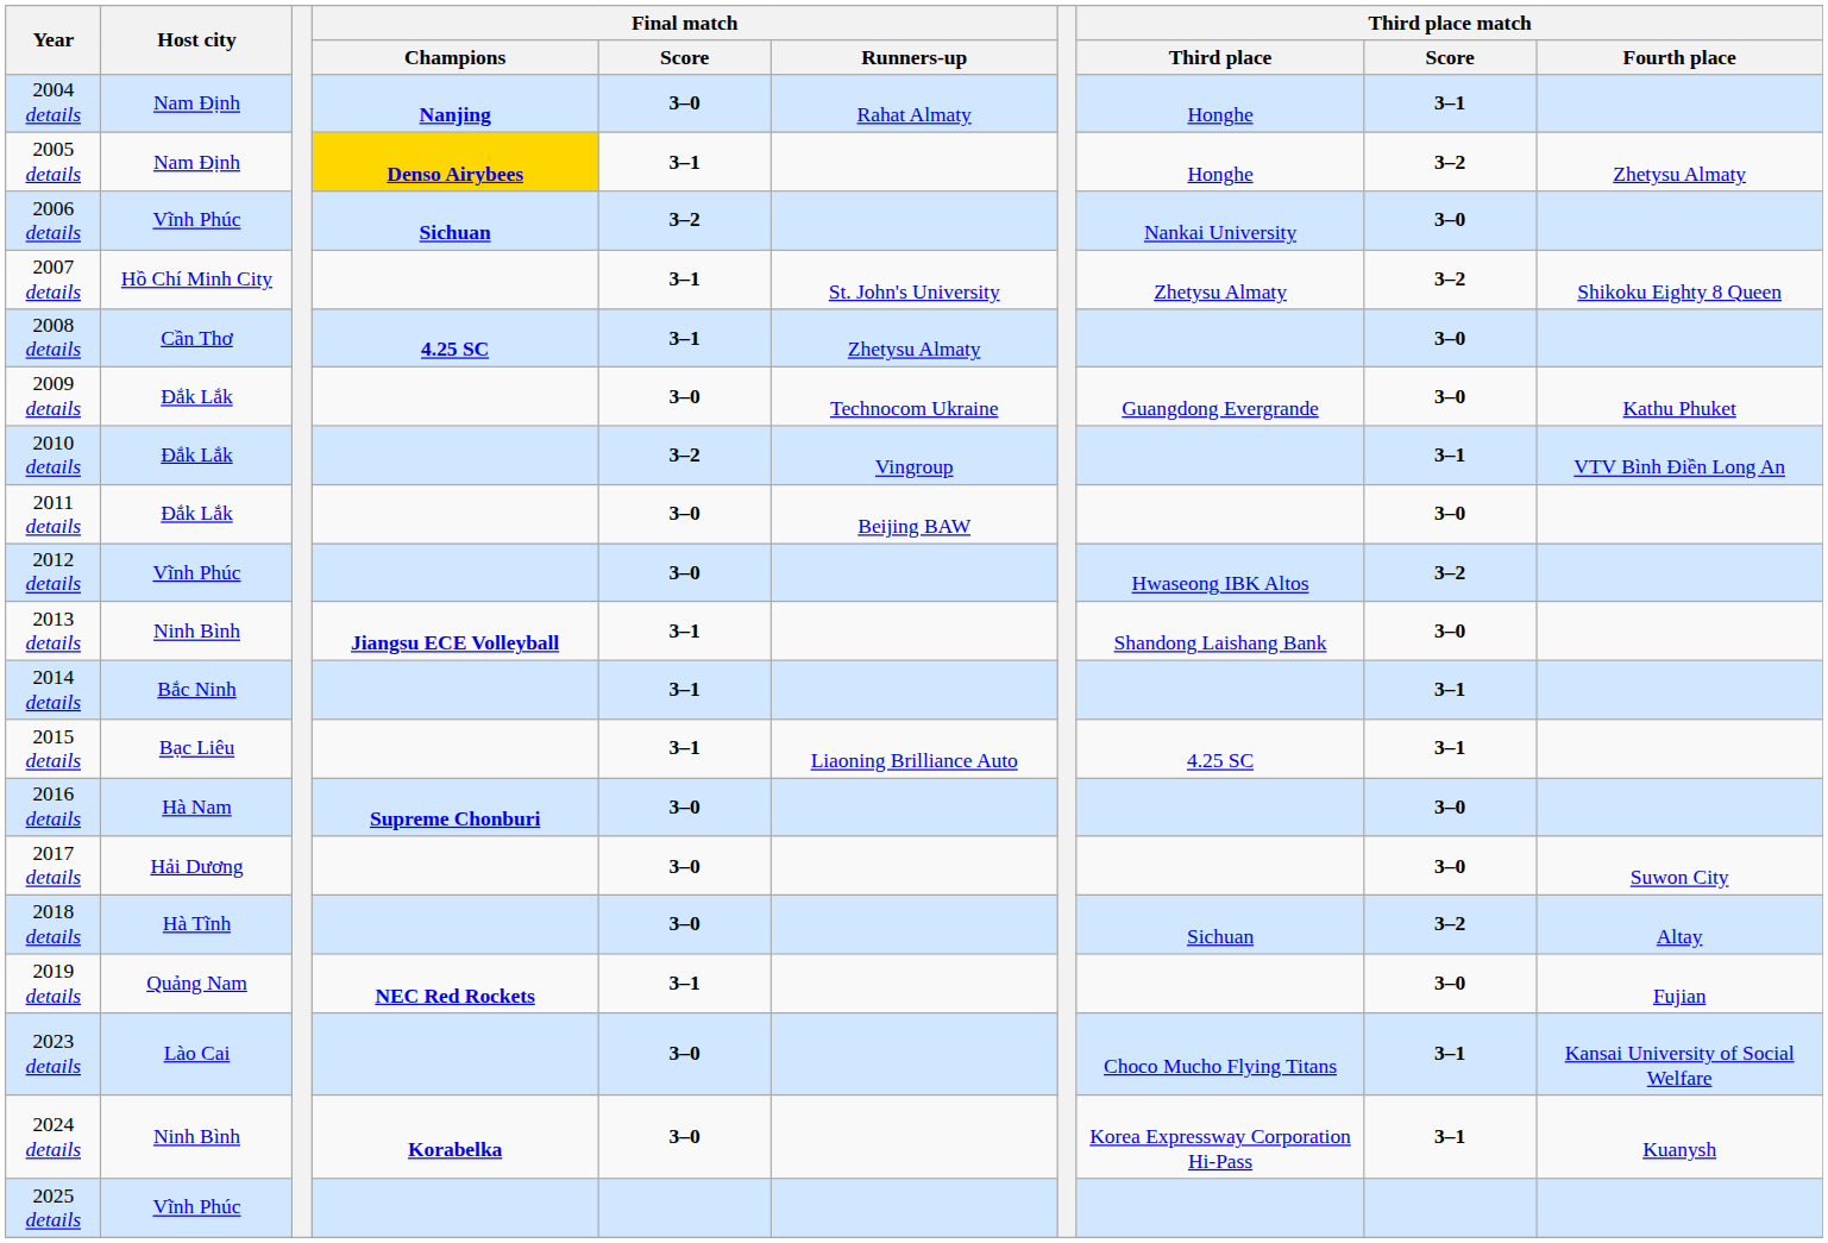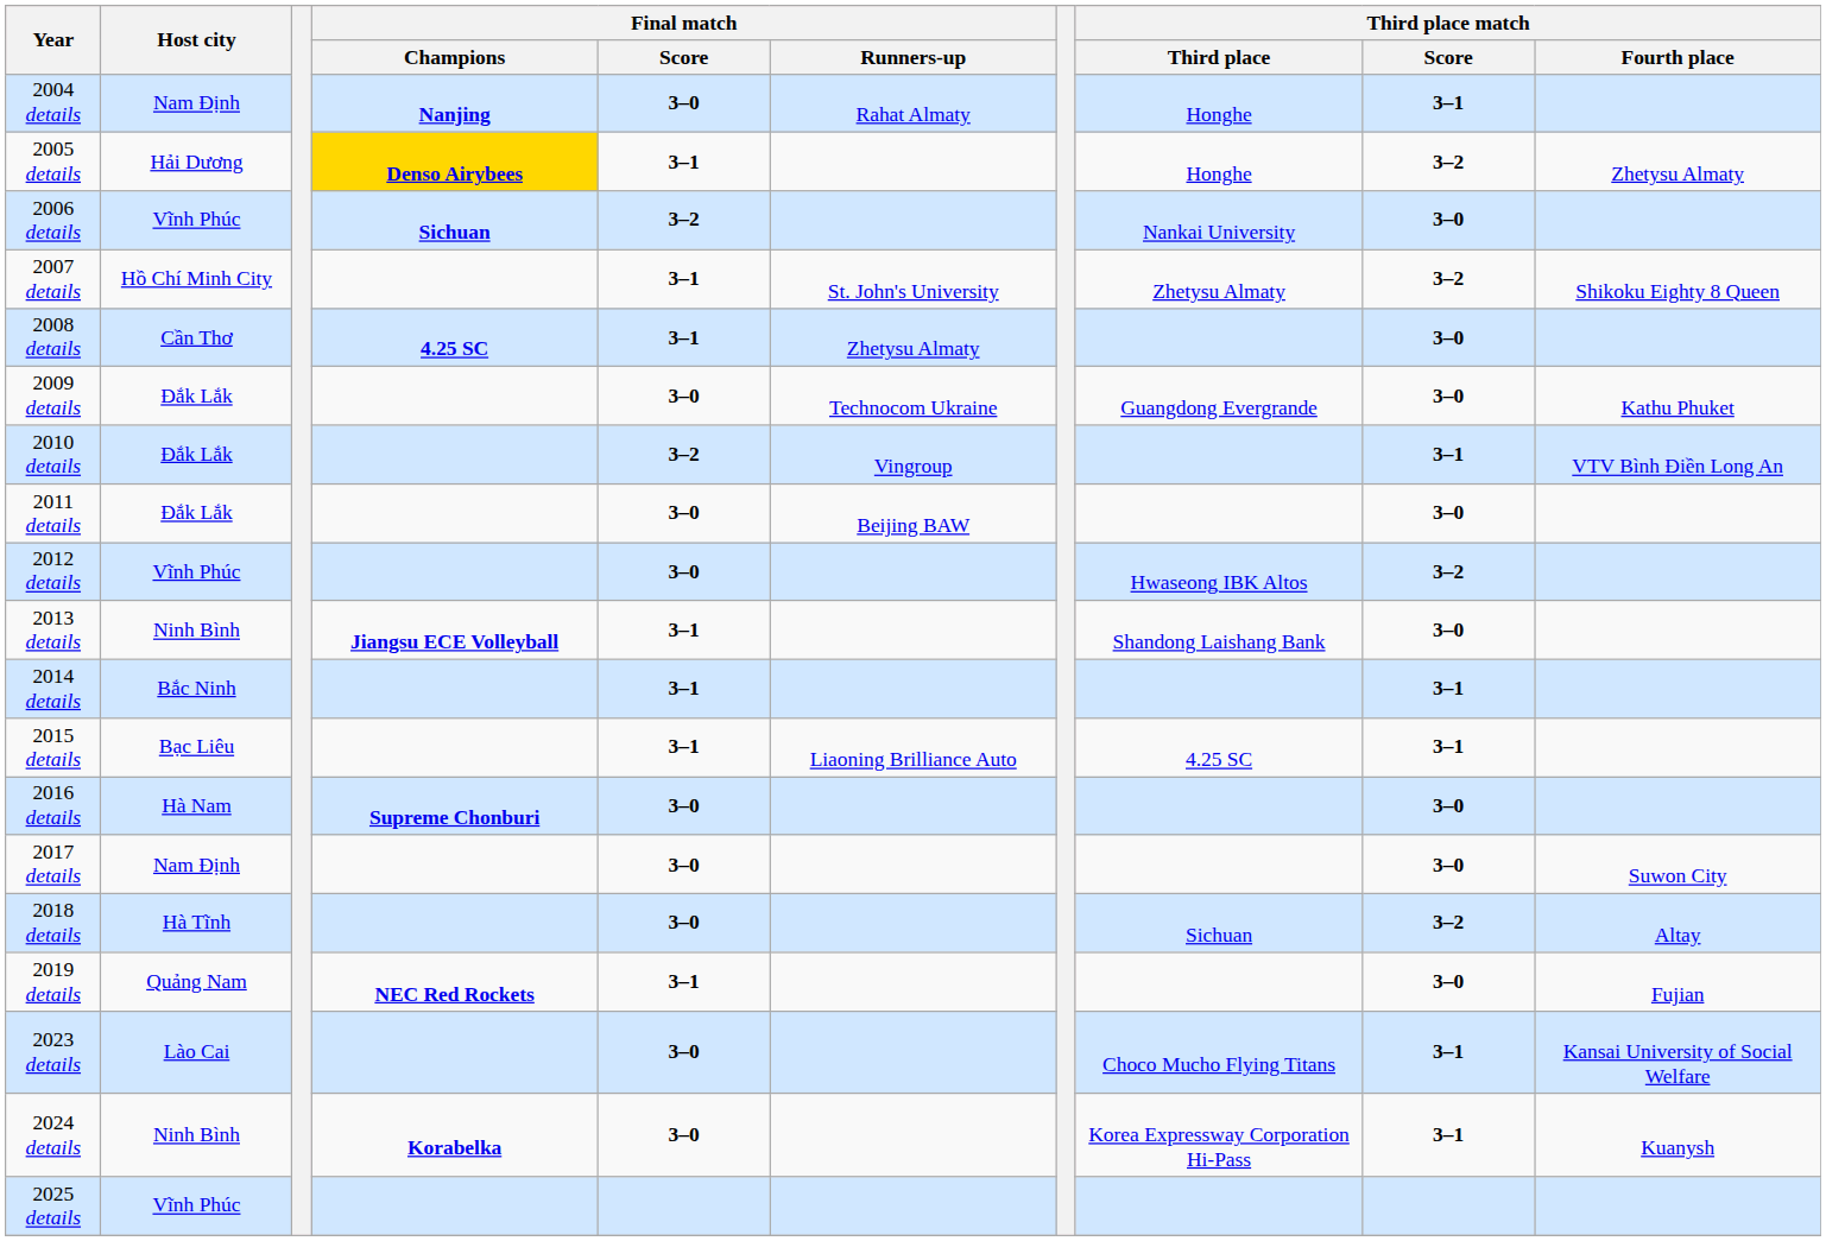 <table class="wikitable" style="font-size:90%; width: 100%; text-align: center;">
 <tr bgcolor=#FFD4E4>
 <th rowspan=2 width=5%>Year</th>
 <th rowspan=2 width=10%>Host city</th>
 <th width=1% rowspan=23 bgcolor=ffffff></th>
 <th colspan=3>Final match</th>
 <th width=1% rowspan=23 bgcolor=ffffff></th>
 <th colspan=3>Third place match</th>
 </tr>
 <tr bgcolor=#EFEFEF>
 <th width=15%>Champions</th>
 <th width=9%>Score</th>
 <th width=15%>Runners-up</th>
 <th width=15%>Third place</th>
 <th width=9%>Score</th>
 <th width=15%>Fourth place</th>
 </tr>
 <tr bgcolor=#D0E7FF>
 <td>2004<br><em><a href='#'>details</a></em></td>
 <td><a href='#'>Nam Định</a></td>
 <td><strong><br> <a href='#'>Nanjing</a></strong></td>
 <td><strong> 3–0</strong></td>
 <td><br> <a href='#'>Rahat Almaty</a></td>
 <td><br> <a href='#'>Honghe</a></td>
 <td><strong>3–1</strong></td>
 <td></td>
 </tr>
 <tr>
 <td>2005<br><em><a href='#'>details</a></em></td>
-<td><a href='#'>Nam Định</a></td>
+<td><a href='#'>Hải Dương</a></td>
 <td style="background: gold;"><strong><br> <a href='#'>Denso Airybees</a></strong></td>
 <td><strong>3–1</strong></td>
 <td></td>
 <td><br> <a href='#'>Honghe</a></td>
 <td><strong>3–2</strong></td>
 <td><br> <a href='#'>Zhetysu Almaty</a></td>
 </tr>
 <tr bgcolor=#D0E7FF>
 <td>2006<br><em><a href='#'>details</a></em></td>
 <td><a href='#'>Vĩnh Phúc</a></td>
 <td><strong><br> <a href='#'>Sichuan</a></strong></td>
 <td><strong>3–2</strong></td>
 <td></td>
 <td><br> <a href='#'>Nankai University</a></td>
 <td><strong>3–0</strong></td>
 <td></td>
 </tr>
 <tr>
 <td>2007<br><em><a href='#'>details</a></em></td>
 <td><a href='#'>Hồ Chí Minh City</a></td>
 <td><strong></strong></td>
 <td><strong>3–1</strong></td>
 <td><br> <a href='#'>St. John's University</a></td>
 <td><br> <a href='#'>Zhetysu Almaty</a></td>
 <td><strong>3–2</strong></td>
 <td><br> <a href='#'>Shikoku Eighty 8 Queen</a></td>
 </tr>
 <tr bgcolor=#D0E7FF>
 <td>2008<br><em><a href='#'>details</a></em></td>
 <td><a href='#'>Cần Thơ</a></td>
 <td><strong><br> <a href='#'>4.25 SC</a></strong></td>
 <td><strong>3–1</strong></td>
 <td><br> <a href='#'>Zhetysu Almaty</a></td>
 <td></td>
 <td><strong>3–0</strong></td>
 <td></td>
 </tr>
 <tr>
 <td>2009<br><em><a href='#'>details</a></em></td>
 <td><a href='#'>Đắk Lắk</a></td>
 <td><strong></strong></td>
 <td><strong>3–0</strong></td>
 <td><br> <a href='#'>Technocom Ukraine</a></td>
 <td><br> <a href='#'>Guangdong Evergrande</a></td>
 <td><strong> 3–0</strong></td>
 <td><br> <a href='#'>Kathu Phuket</a></td>
 </tr>
 <tr bgcolor=#D0E7FF>
 <td>2010<br><em><a href='#'>details</a></em></td>
 <td><a href='#'>Đắk Lắk</a></td>
 <td><strong></strong></td>
 <td><strong>3–2</strong></td>
 <td><br> <a href='#'>Vingroup</a></td>
 <td></td>
 <td><strong>3–1</strong></td>
 <td><br> <a href='#'>VTV Bình Điền Long An</a></td>
 </tr>
 <tr>
 <td>2011<br><em><a href='#'>details</a></em></td>
 <td><a href='#'>Đắk Lắk</a></td>
 <td><strong></strong></td>
 <td><strong>3–0</strong></td>
 <td><br> <a href='#'>Beijing BAW</a></td>
 <td></td>
 <td><strong>3–0</strong></td>
 <td></td>
 </tr>
 <tr bgcolor=#D0E7FF>
 <td>2012<br><em><a href='#'>details</a></em></td>
 <td><a href='#'>Vĩnh Phúc</a></td>
 <td><strong></strong></td>
 <td><strong>3–0</strong></td>
 <td></td>
 <td><br> <a href='#'>Hwaseong IBK Altos</a></td>
 <td><strong>3–2</strong></td>
 <td></td>
 </tr>
 <tr>
 <td>2013<br><em><a href='#'>details</a></em></td>
 <td><a href='#'>Ninh Bình</a></td>
 <td><strong><br> <a href='#'>Jiangsu ECE Volleyball</a></strong></td>
 <td><strong>3–1</strong></td>
 <td></td>
 <td><br> <a href='#'>Shandong Laishang Bank</a></td>
 <td><strong>3–0</strong></td>
 <td></td>
 </tr>
 <tr bgcolor=#D0E7FF>
 <td>2014<br><em><a href='#'>details</a></em></td>
 <td><a href='#'>Bắc Ninh</a></td>
 <td><strong></strong></td>
 <td><strong> 3–1</strong></td>
 <td></td>
 <td></td>
 <td><strong>3–1</strong></td>
 <td></td>
 </tr>
 <tr>
 <td>2015<br><em><a href='#'>details</a></em></td>
 <td><a href='#'>Bạc Liêu</a></td>
 <td><strong></strong></td>
 <td><strong> 3–1</strong></td>
 <td><br><a href='#'>Liaoning Brilliance Auto</a></td>
 <td><br> <a href='#'>4.25 SC</a></td>
 <td><strong> 3–1</strong></td>
 <td></td>
 </tr>
 <tr bgcolor=#D0E7FF>
 <td>2016<br><em><a href='#'>details</a></em></td>
 <td><a href='#'>Hà Nam</a></td>
 <td><strong><br><a href='#'>Supreme Chonburi</a></strong></td>
 <td><strong>3–0</strong></td>
 <td></td>
 <td></td>
 <td><strong>3–0</strong></td>
 <td></td>
 </tr>
 <tr>
 <td>2017<br><em><a href='#'>details</a></em></td>
-<td><a href='#'>Hải Dương</a></td>
+<td><a href='#'>Nam Định</a></td>
 <td><strong></strong></td>
 <td><strong>3–0</strong></td>
 <td></td>
 <td></td>
 <td><strong>3–0</strong></td>
 <td><br><a href='#'>Suwon City</a></td>
 </tr>
 <tr bgcolor=#D0E7FF>
 <td>2018<br><em><a href='#'>details</a></em></td>
 <td><a href='#'>Hà Tĩnh</a></td>
 <td><strong></strong></td>
 <td><strong>3–0</strong></td>
 <td></td>
 <td><br> <a href='#'>Sichuan</a></td>
 <td><strong>3–2</strong></td>
 <td><br> <a href='#'>Altay</a></td>
 </tr>
 <tr>
 <td>2019<br><em><a href='#'>details</a></em></td>
 <td><a href='#'>Quảng Nam</a></td>
 <td><strong><br> <a href='#'>NEC Red Rockets</a></strong></td>
 <td><strong>3–1</strong></td>
 <td></td>
 <td></td>
 <td><strong>3–0</strong></td>
 <td><br> <a href='#'>Fujian</a></td>
 </tr>
 <tr bgcolor=#D0E7FF>
 <td>2023<br><em><a href='#'>details</a></em></td>
 <td><a href='#'>Lào Cai</a></td>
 <td><strong></strong></td>
 <td><strong>3–0</strong></td>
 <td></td>
 <td><br> <a href='#'>Choco Mucho Flying Titans</a></td>
 <td><strong>3–1</strong></td>
 <td><br> <a href='#'>Kansai University of Social Welfare</a></td>
 </tr>
 <tr>
 <td>2024<br><em><a href='#'>details</a></em></td>
 <td><a href='#'>Ninh Bình</a></td>
 <td><strong><br> <a href='#'>Korabelka</a></strong></td>
 <td><strong>3–0</strong></td>
 <td></td>
 <td><br> <a href='#'>Korea Expressway Corporation Hi-Pass</a></td>
 <td><strong>3–1</strong></td>
 <td><br> <a href='#'>Kuanysh</a></td>
 </tr>
 <tr bgcolor=#D0E7FF>
 <td>2025<br><em><a href='#'>details</a></em></td>
 <td><a href='#'>Vĩnh Phúc</a></td>
 <td></td>
 <td></td>
 <td></td>
 <td></td>
 <td></td>
 <td></td>
 </tr>
 <tr>
 </tr>
 </table>
